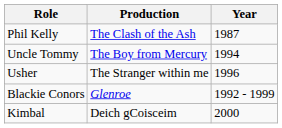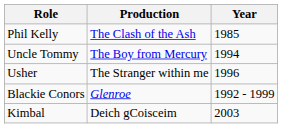 <table class="wikitable">
 <tr>
 <th>Role</th>
 <th>Production</th>
 <th>Year</th>
 </tr>
 <tr>
 <td>Phil Kelly</td>
 <td><a href='#'>The Clash of the Ash</a></td>
-<td>1987 </td>
+<td>1985 </td>
 </tr>
 <tr>
 <td>Uncle Tommy</td>
 <td><a href='#'>The Boy from Mercury</a></td>
 <td>1994 </td>
 </tr>
 <tr>
 <td>Usher</td>
 <td>The Stranger within me</td>
 <td>1996 </td>
 </tr>
 <tr>
 <td>Blackie Conors</td>
 <td><em><a href='#'>Glenroe</a></em></td>
 <td>1992 - 1999 </td>
 </tr>
 <tr>
 <td>Kimbal</td>
 <td>Deich gCoisceim</td>
-<td>2000 </td>
+<td>2003 </td>
 </tr>
 </table>
